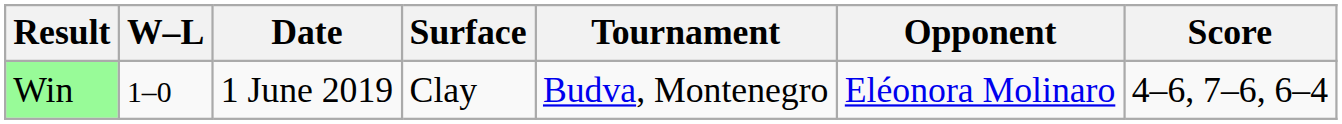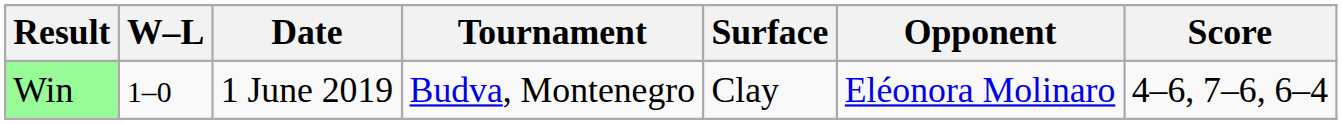 <table class="sortable wikitable">
 <tr>
 <th>Result</th>
 <th class="unsortable">W–L</th>
 <th>Date</th>
+<th>Tournament</th>
 <th>Surface</th>
-<th>Tournament</th>
 <th>Opponent</th>
 <th class="unsortable">Score</th>
 </tr>
 <tr>
 <td bgcolor=98FB98>Win</td>
 <td><small>1–0</small></td>
 <td>1 June 2019</td>
+<td><a href='#'>Budva</a>, Montenegro</td>
 <td>Clay</td>
-<td><a href='#'>Budva</a>, Montenegro</td>
 <td> <a href='#'>Eléonora Molinaro</a></td>
 <td>4–6, 7–6, 6–4</td>
 </tr>
 </table>
